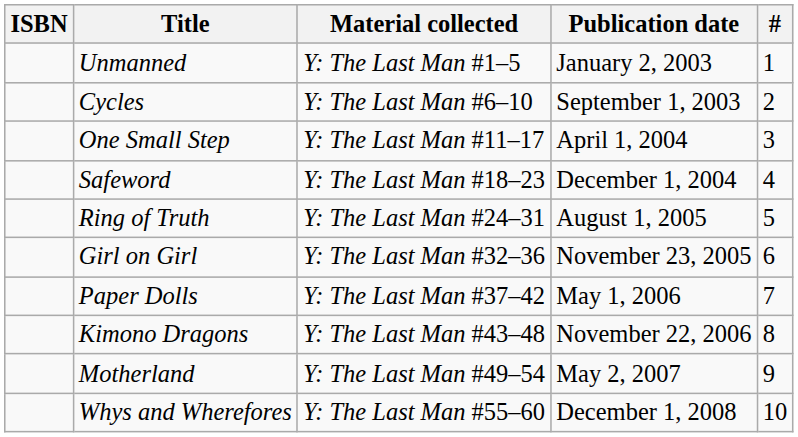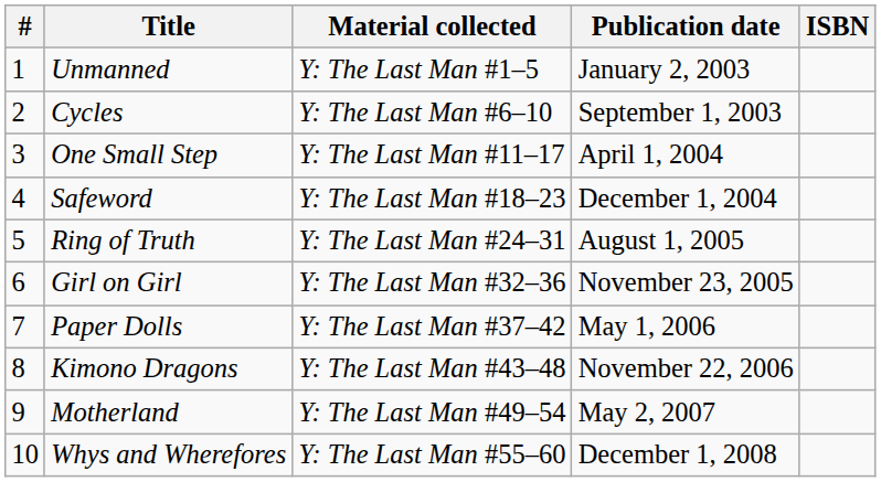 <table class="wikitable">
 <tr>
-<th scope="col">ISBN</th>
+<th scope="col">#</th>
 <th scope="col">Title</th>
 <th scope="col">Material collected</th>
 <th scope="col">Publication date</th>
-<th scope="col">#</th>
+<th scope="col">ISBN</th>
 </tr>
 <tr>
-<td></td>
+<td>1</td>
 <td scope="row"><em>Unmanned</em></td>
 <td><em>Y: The Last Man</em> #1–5</td>
 <td>January 2, 2003</td>
-<td>1</td>
+<td></td>
 </tr>
 <tr>
-<td></td>
+<td>2</td>
 <td scope="row"><em>Cycles</em></td>
 <td><em>Y: The Last Man</em> #6–10</td>
 <td>September 1, 2003</td>
-<td>2</td>
+<td></td>
 </tr>
 <tr>
-<td></td>
+<td>3</td>
 <td scope="row"><em>One Small Step</em></td>
 <td><em>Y: The Last Man</em> #11–17</td>
 <td>April 1, 2004</td>
-<td>3</td>
+<td></td>
 </tr>
 <tr>
-<td></td>
+<td>4</td>
 <td scope="row"><em>Safeword</em></td>
 <td><em>Y: The Last Man</em> #18–23</td>
 <td>December 1, 2004</td>
-<td>4</td>
+<td></td>
 </tr>
 <tr>
-<td></td>
+<td>5</td>
 <td scope="row"><em>Ring of Truth</em></td>
 <td><em>Y: The Last Man</em> #24–31</td>
 <td>August 1, 2005</td>
-<td>5</td>
+<td></td>
 </tr>
 <tr>
-<td></td>
+<td>6</td>
 <td scope="row"><em>Girl on Girl</em></td>
 <td><em>Y: The Last Man</em> #32–36</td>
 <td>November 23, 2005</td>
-<td>6</td>
+<td></td>
 </tr>
 <tr>
-<td></td>
+<td>7</td>
 <td scope="row"><em>Paper Dolls</em></td>
 <td><em>Y: The Last Man</em> #37–42</td>
 <td>May 1, 2006</td>
-<td>7</td>
+<td></td>
 </tr>
 <tr>
-<td></td>
+<td>8</td>
 <td scope="row"><em>Kimono Dragons</em></td>
 <td><em>Y: The Last Man</em> #43–48</td>
 <td>November 22, 2006</td>
-<td>8</td>
+<td></td>
 </tr>
 <tr>
-<td></td>
+<td>9</td>
 <td scope="row"><em>Motherland</em></td>
 <td><em>Y: The Last Man</em> #49–54</td>
 <td>May 2, 2007</td>
-<td>9</td>
+<td></td>
 </tr>
 <tr>
-<td></td>
+<td>10</td>
 <td scope="row"><em>Whys and Wherefores</em></td>
 <td><em>Y: The Last Man</em> #55–60</td>
 <td>December 1, 2008</td>
-<td>10</td>
+<td></td>
 </tr>
 </table>
